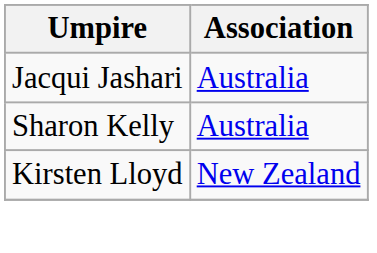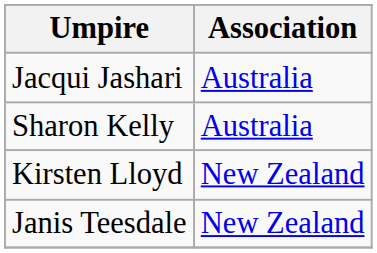 <table class="wikitable collapsible">
 <tr>
 <th>Umpire</th>
 <th>Association</th>
 </tr>
 <tr>
 <td>Jacqui Jashari</td>
 <td><a href='#'>Australia</a></td>
 </tr>
 <tr>
 <td>Sharon Kelly</td>
 <td><a href='#'>Australia</a></td>
 </tr>
 <tr>
 <td>Kirsten Lloyd</td>
 <td><a href='#'>New Zealand</a></td>
 </tr>
 <tr>
+<td>Janis Teesdale</td>
+<td><a href='#'>New Zealand</a></td>
+</tr>
+<tr>
 </tr>
 </table>
